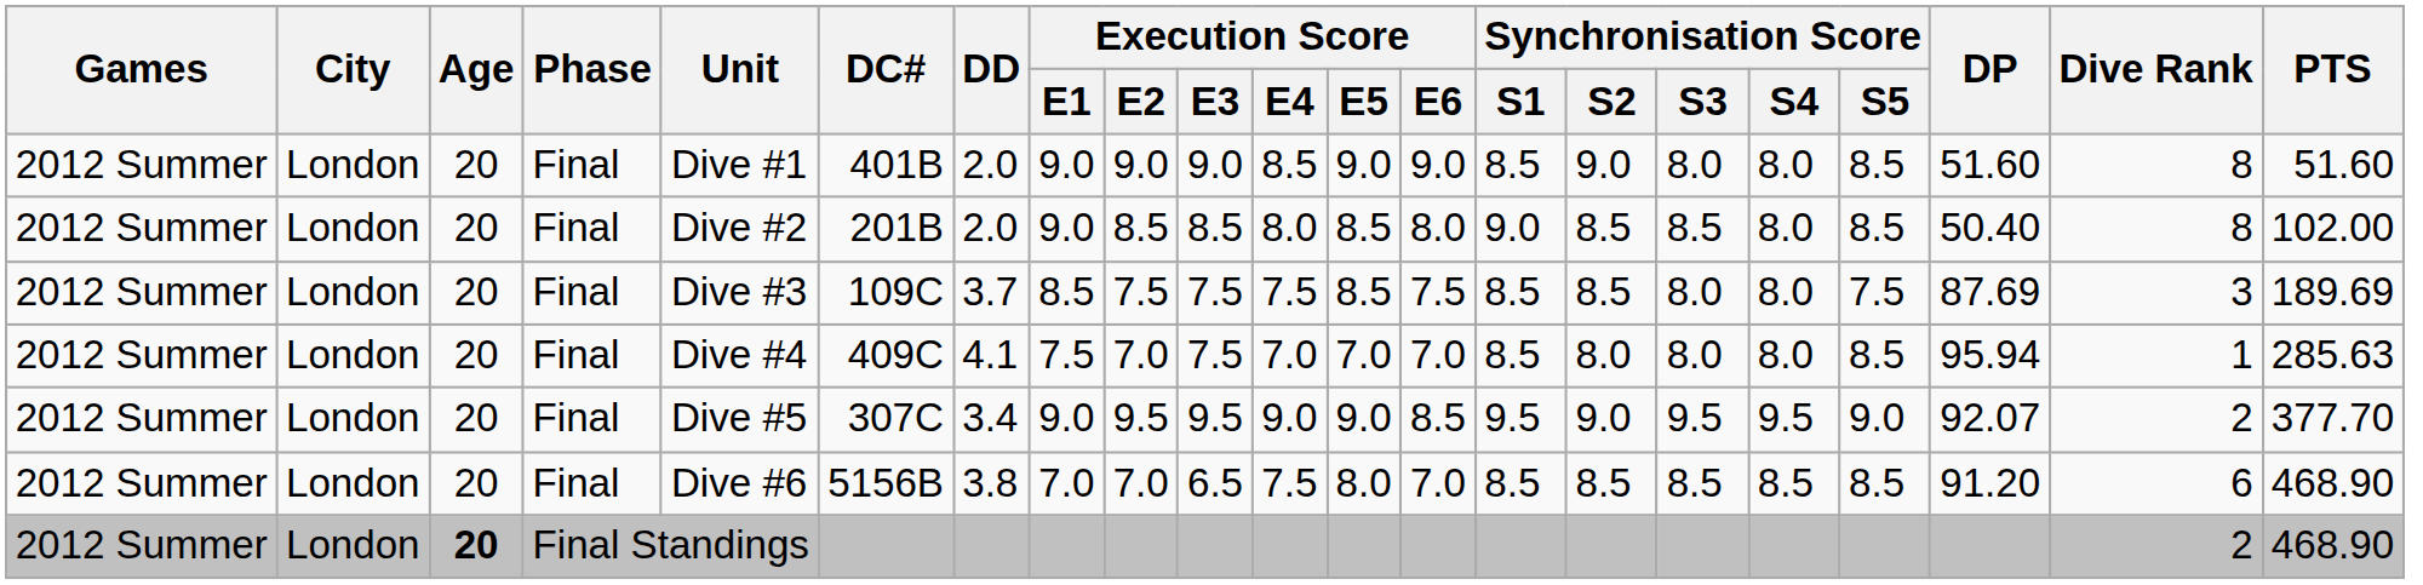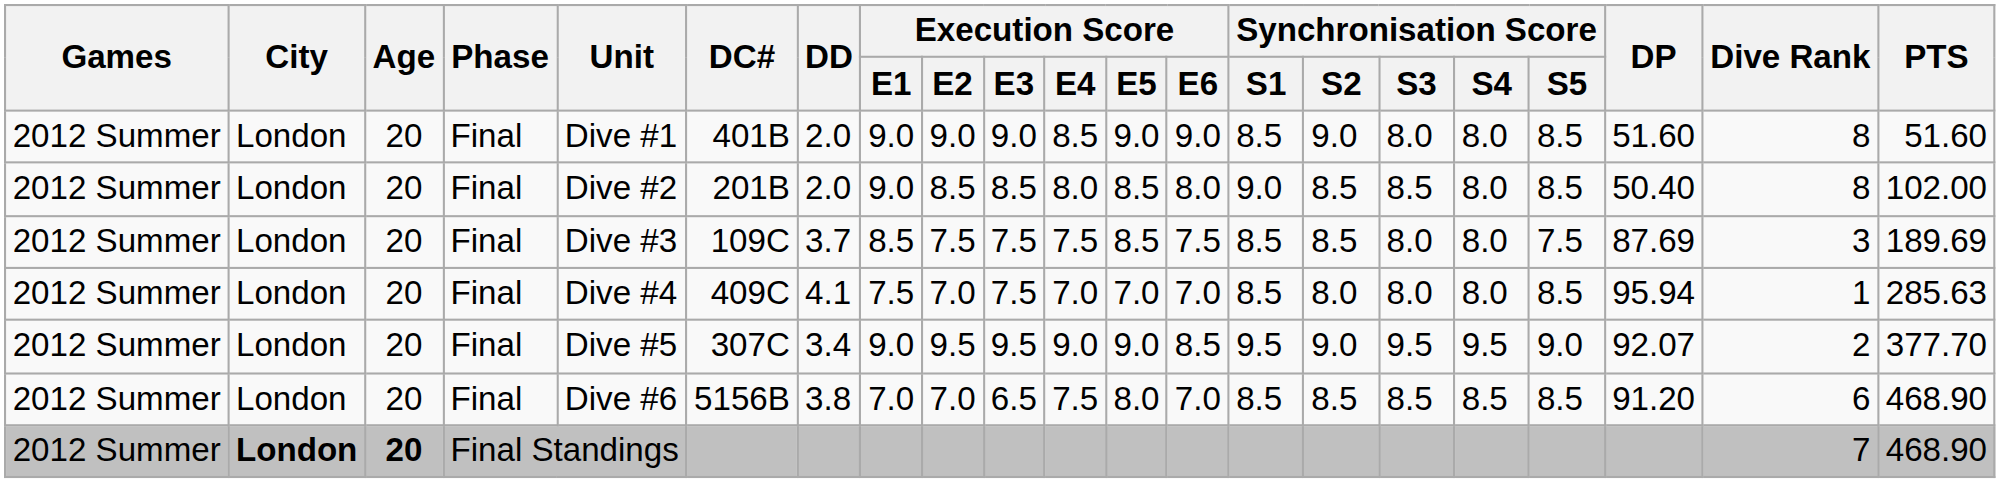 <table class="wikitable">
 <tr>
 <th rowspan="2">Games</th>
 <th rowspan="2">City</th>
 <th rowspan="2">Age</th>
 <th rowspan="2">Phase</th>
 <th rowspan="2">Unit</th>
 <th rowspan="2">DC#</th>
 <th rowspan="2">DD</th>
 <th colspan="6">Execution Score</th>
 <th colspan="5">Synchronisation Score</th>
 <th rowspan="2">DP</th>
 <th rowspan="2">Dive Rank</th>
 <th rowspan="2">PTS</th>
 </tr>
 <tr>
 <th>E1</th>
 <th>E2</th>
 <th>E3</th>
 <th>E4</th>
 <th>E5</th>
 <th>E6</th>
 <th>S1</th>
 <th>S2</th>
 <th>S3</th>
 <th>S4</th>
 <th>S5</th>
 </tr>
 <tr>
 <td>2012 Summer</td>
 <td>London</td>
 <td align="center">20</td>
 <td>Final</td>
 <td>Dive #1</td>
 <td align="right">401B</td>
 <td>2.0</td>
 <td>9.0</td>
 <td>9.0</td>
 <td>9.0</td>
 <td>8.5</td>
 <td>9.0</td>
 <td>9.0</td>
 <td>8.5</td>
 <td>9.0</td>
 <td>8.0</td>
 <td>8.0</td>
 <td>8.5</td>
 <td align="right">51.60</td>
 <td align="right">8</td>
 <td align="right">51.60</td>
 </tr>
 <tr>
 <td>2012 Summer</td>
 <td>London</td>
 <td align="center">20</td>
 <td>Final</td>
 <td>Dive #2</td>
 <td align="right">201B</td>
 <td>2.0</td>
 <td>9.0</td>
 <td>8.5</td>
 <td>8.5</td>
 <td>8.0</td>
 <td>8.5</td>
 <td>8.0</td>
 <td>9.0</td>
 <td>8.5</td>
 <td>8.5</td>
 <td>8.0</td>
 <td>8.5</td>
 <td align="right">50.40</td>
 <td align="right">8</td>
 <td align="right">102.00</td>
 </tr>
 <tr>
 <td>2012 Summer</td>
 <td>London</td>
 <td align="center">20</td>
 <td>Final</td>
 <td>Dive #3</td>
 <td align="right">109C</td>
 <td>3.7</td>
 <td>8.5</td>
 <td>7.5</td>
 <td>7.5</td>
 <td>7.5</td>
 <td>8.5</td>
 <td>7.5</td>
 <td>8.5</td>
 <td>8.5</td>
 <td>8.0</td>
 <td>8.0</td>
 <td>7.5</td>
 <td align="right">87.69</td>
 <td align="right">3</td>
 <td align="right">189.69</td>
 </tr>
 <tr>
 <td>2012 Summer</td>
 <td>London</td>
 <td align="center">20</td>
 <td>Final</td>
 <td>Dive #4</td>
 <td align="right">409C</td>
 <td>4.1</td>
 <td>7.5</td>
 <td>7.0</td>
 <td>7.5</td>
 <td>7.0</td>
 <td>7.0</td>
 <td>7.0</td>
 <td>8.5</td>
 <td>8.0</td>
 <td>8.0</td>
 <td>8.0</td>
 <td>8.5</td>
 <td align="right">95.94</td>
 <td align="right">1</td>
 <td align="right">285.63</td>
 </tr>
 <tr>
 <td>2012 Summer</td>
 <td>London</td>
 <td align="center">20</td>
 <td>Final</td>
 <td>Dive #5</td>
 <td align="right">307C</td>
 <td>3.4</td>
 <td>9.0</td>
 <td>9.5</td>
 <td>9.5</td>
 <td>9.0</td>
 <td>9.0</td>
 <td>8.5</td>
 <td>9.5</td>
 <td>9.0</td>
 <td>9.5</td>
 <td>9.5</td>
 <td>9.0</td>
 <td align="right">92.07</td>
 <td align="right">2</td>
 <td align="right">377.70</td>
 </tr>
 <tr>
 <td>2012 Summer</td>
 <td>London</td>
 <td align="center">20</td>
 <td>Final</td>
 <td>Dive #6</td>
 <td align="right">5156B</td>
 <td>3.8</td>
 <td>7.0</td>
 <td>7.0</td>
 <td>6.5</td>
 <td>7.5</td>
 <td>8.0</td>
 <td>7.0</td>
 <td>8.5</td>
 <td>8.5</td>
 <td>8.5</td>
 <td>8.5</td>
 <td>8.5</td>
 <td align="right">91.20</td>
 <td align="right">6</td>
 <td align="right">468.90</td>
 </tr>
 <tr>
 <td style="background:silver;">2012 Summer</td>
-<td style="background:silver;">London</td>
+<td style="background:silver;"><strong>London</strong></td>
 <td style="background:silver;" align="center"><strong>20</strong></td>
 <td style="background:silver;" colspan="2" align="center">Final Standings</td>
 <td style="background:silver;"></td>
 <td style="background:silver;"></td>
 <td style="background:silver;"></td>
 <td style="background:silver;"></td>
 <td style="background:silver;"></td>
 <td style="background:silver;"></td>
 <td style="background:silver;"></td>
 <td style="background:silver;"></td>
 <td style="background:silver;"></td>
 <td style="background:silver;"></td>
 <td style="background:silver;"></td>
 <td style="background:silver;"></td>
 <td style="background:silver;"></td>
 <td style="background:silver;"></td>
-<td style="background:silver;" align="right">2</td>
+<td style="background:silver;" align="right">7</td>
 <td style="background:silver;" align="right">468.90</td>
 </tr>
 </table>
